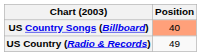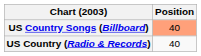 <table class="wikitable plainrowheaders" style="text-align:center">
 <tr>
 <th scope="col">Chart (2003)</th>
 <th scope="col">Position</th>
 </tr>
 <tr>
 <th scope="row">US <a href='#'>Country Songs</a> (<em><a href='#'>Billboard</a></em>)</th>
 <td style="background: lightsalmon;">40</td>
 </tr>
 <tr>
 <th scope="row">US Country (<em><a href='#'>Radio & Records</a></em>)</th>
-<td>49</td>
+<td>40</td>
 </tr>
 </table>
